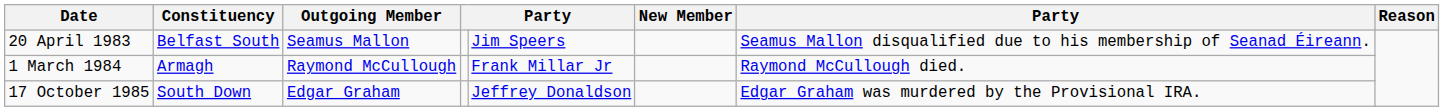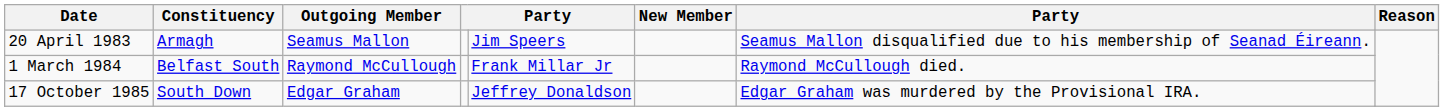 <table class="wikitable" style="font-size: 95%;">
 <tr>
 <th>Date</th>
 <th>Constituency</th>
 <th>Outgoing Member</th>
 <th colspan="2">Party</th>
 <th>New Member</th>
 <th colspan="2">Party</th>
 <th>Reason</th>
 </tr>
 <tr>
 <td>20 April 1983</td>
-<td><a href='#'>Belfast South</a></td>
+<td><a href='#'>Armagh</a></td>
 <td><a href='#'>Seamus Mallon</a></td>
 <td></td>
 <td><a href='#'>Jim Speers</a></td>
 <td></td>
 <td><a href='#'>Seamus Mallon</a> disqualified due to his membership of <a href='#'>Seanad Éireann</a>.</td>
 </tr>
 <tr>
 <td>1 March 1984</td>
-<td><a href='#'>Armagh</a></td>
+<td><a href='#'>Belfast South</a></td>
 <td><a href='#'>Raymond McCullough</a></td>
 <td></td>
 <td><a href='#'>Frank Millar Jr</a></td>
 <td></td>
 <td><a href='#'>Raymond McCullough</a> died.</td>
 </tr>
 <tr>
 <td>17 October 1985</td>
 <td><a href='#'>South Down</a></td>
 <td><a href='#'>Edgar Graham</a></td>
 <td></td>
 <td><a href='#'>Jeffrey Donaldson</a></td>
 <td></td>
 <td><a href='#'>Edgar Graham</a> was murdered by the Provisional IRA.</td>
 </tr>
 </table>
